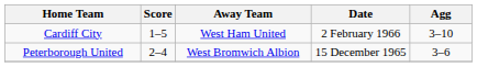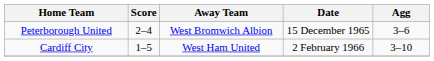 <table class="wikitable" style="text-align:center;">
 <tr>
 <th width=175>Home Team</th>
 <th width=20>Score</th>
 <th width=175>Away Team</th>
 <th width=125>Date</th>
 <th width= 75>Agg</th>
 </tr>
 <tr>
+<td><a href='#'>Peterborough United</a></td>
+<td>2–4</td>
+<td><a href='#'>West Bromwich Albion</a></td>
+<td>15 December 1965</td>
+<td>3–6</td>
+</tr>
+<tr>
 <td><a href='#'>Cardiff City</a></td>
 <td>1–5</td>
 <td><a href='#'>West Ham United</a></td>
 <td>2 February 1966</td>
 <td>3–10</td>
 </tr>
 <tr>
-<td><a href='#'>Peterborough United</a></td>
-<td>2–4</td>
-<td><a href='#'>West Bromwich Albion</a></td>
-<td>15 December 1965</td>
-<td>3–6</td>
-</tr>
-<tr>
 </tr>
 </table>
